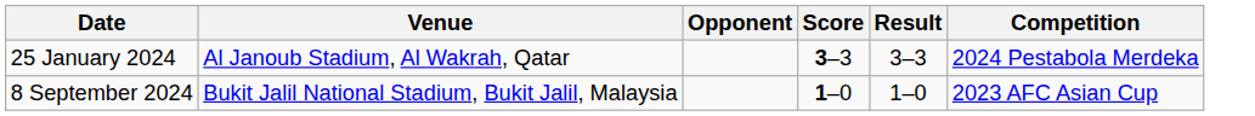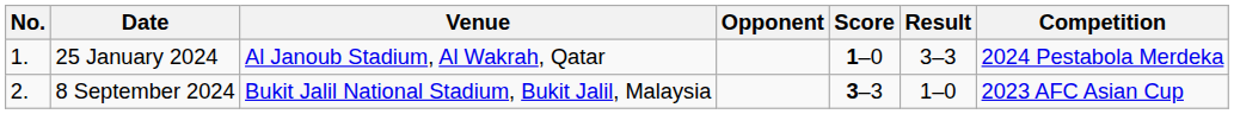 <table class="wikitable" style="font-size:100%;">
 <tr>
+<th>No.</th>
 <th>Date</th>
 <th>Venue</th>
 <th>Opponent</th>
 <th>Score</th>
 <th>Result</th>
 <th>Competition</th>
 </tr>
 <tr>
+<td>1.</td>
 <td>25 January 2024</td>
 <td><a href='#'>Al Janoub Stadium</a>, <a href='#'>Al Wakrah</a>, Qatar</td>
 <td></td>
-<td align=center><strong>3</strong>–3</td>
+<td align=center><strong>1</strong>–0</td>
 <td align=center>3–3</td>
 <td><a href='#'>2024 Pestabola Merdeka</a></td>
 </tr>
 <tr>
+<td>2.</td>
 <td>8 September 2024</td>
 <td><a href='#'>Bukit Jalil National Stadium</a>, <a href='#'>Bukit Jalil</a>, Malaysia</td>
 <td></td>
-<td align=center><strong>1</strong>–0</td>
+<td align=center><strong>3</strong>–3</td>
 <td align=center>1–0</td>
 <td><a href='#'>2023 AFC Asian Cup</a></td>
 </tr>
 </table>
